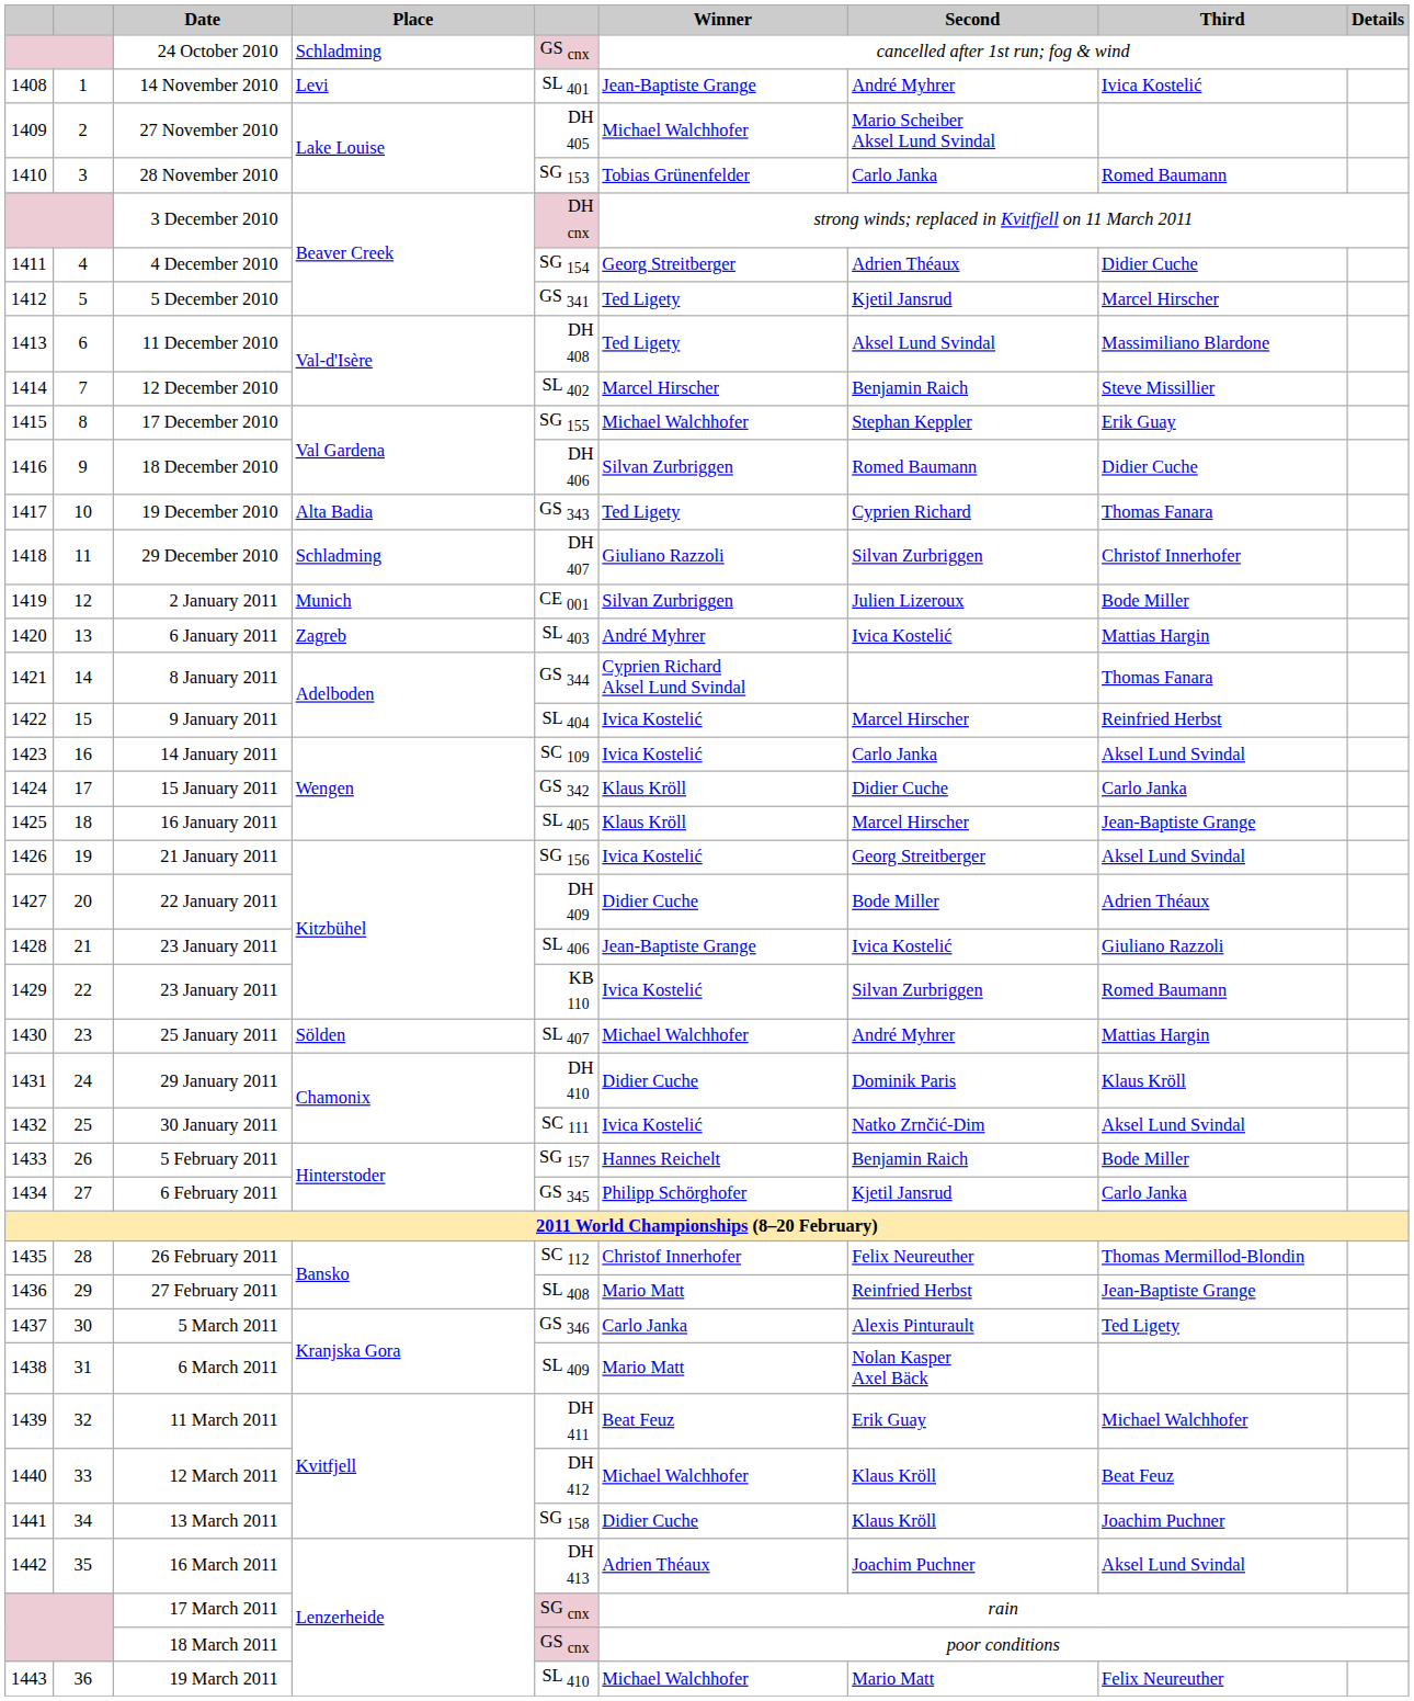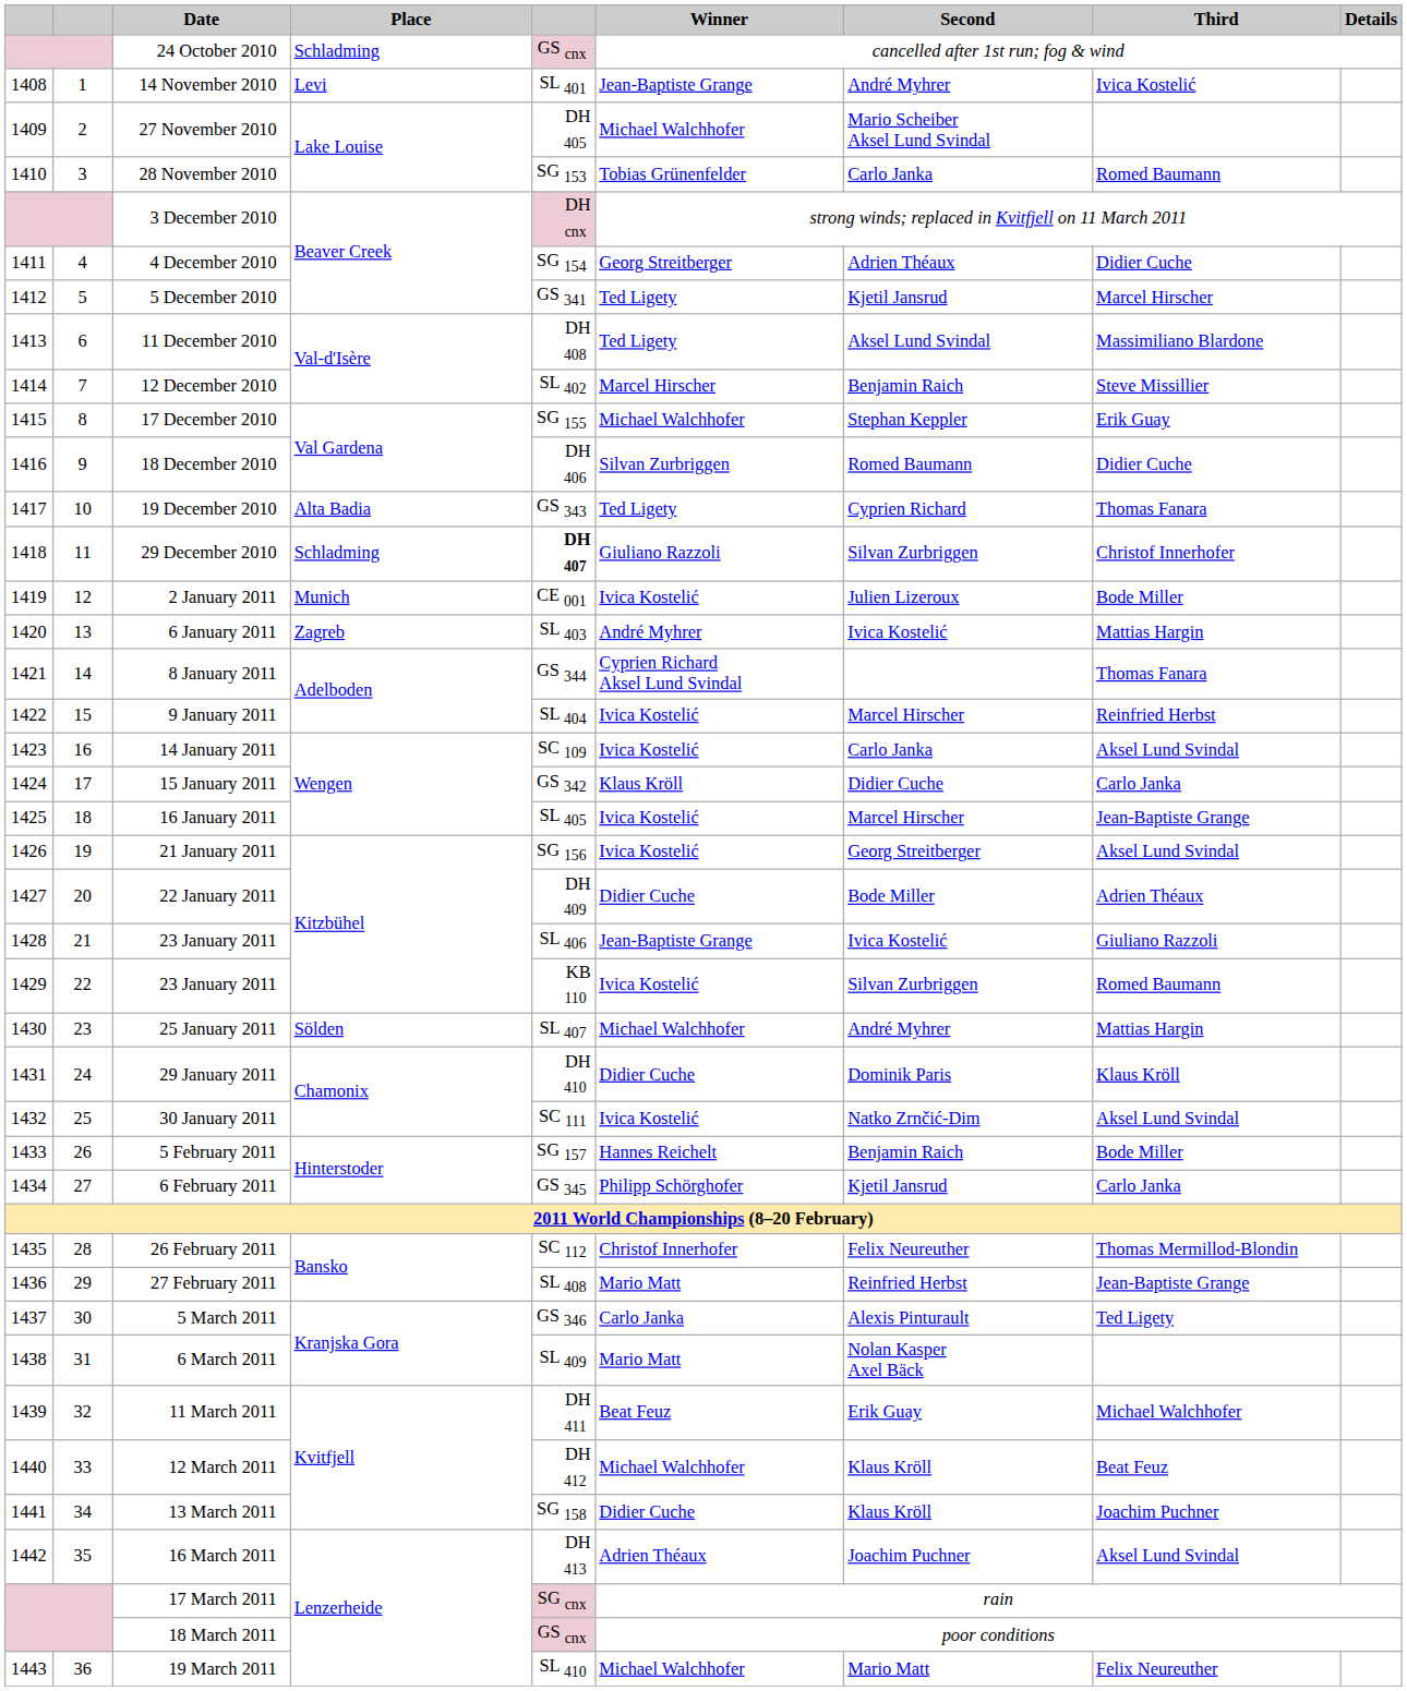 <table class="wikitable plainrowheaders" style="background:#fff; font-size:86%; line-height:16px; border:grey solid 1px; border-collapse:collapse;">
 <tr style="background:#ccc; text-align:center;">
 <td align="center" width="30"></td>
 <td align="center" width="40"></td>
 <td align="center" width="130"><strong>Date</strong></td>
 <td align="center" width="180"><strong>Place</strong></td>
 <td align="center" width="42"></td>
 <td align="center" width="185"><strong>Winner</strong></td>
 <td align="center" width="185"><strong>Second</strong></td>
 <td align="center" width="185"><strong>Third</strong></td>
 <td align="center" width="10"><strong>Details</strong></td>
 </tr>
 <tr>
 <td colspan=2 bgcolor="EDCCD5"></td>
 <td align=right>24 October 2010  </td>
 <td> <a href='#'>Schladming</a></td>
 <td align=right bgcolor="EDCCD5">GS <sub>cnx</sub> </td>
 <td colspan=4 align=center><em>cancelled after 1st run; fog & wind</em></td>
 </tr>
 <tr>
 <td align=center>1408</td>
 <td align=center>1</td>
 <td align=right>14 November 2010  </td>
 <td> <a href='#'>Levi</a></td>
 <td align=right>SL <sub>401</sub> </td>
 <td> <a href='#'>Jean-Baptiste Grange</a></td>
 <td> <a href='#'>André Myhrer</a></td>
 <td> <a href='#'>Ivica Kostelić</a></td>
 <td></td>
 </tr>
 <tr>
 <td align=center>1409</td>
 <td align=center>2</td>
 <td align=right>27 November 2010  </td>
 <td rowspan=2> <a href='#'>Lake Louise</a></td>
 <td align=right>DH <sub>405</sub> </td>
 <td> <a href='#'>Michael Walchhofer</a></td>
 <td> <a href='#'>Mario Scheiber</a><br> <a href='#'>Aksel Lund Svindal</a></td>
 <td></td>
 <td></td>
 </tr>
 <tr>
 <td align=center>1410</td>
 <td align=center>3</td>
 <td align=right>28 November 2010  </td>
 <td align=right>SG <sub>153</sub> </td>
 <td> <a href='#'>Tobias Grünenfelder</a></td>
 <td> <a href='#'>Carlo Janka</a></td>
 <td> <a href='#'>Romed Baumann</a></td>
 <td></td>
 </tr>
 <tr>
 <td colspan=2 bgcolor="EDCCD5"></td>
 <td align=right>3 December 2010  </td>
 <td rowspan=3> <a href='#'>Beaver Creek</a></td>
 <td align=right bgcolor="EDCCD5">DH <sub>cnx</sub> </td>
 <td colspan=4 align=center><em>strong winds; replaced in <a href='#'>Kvitfjell</a> on 11 March 2011</em></td>
 </tr>
 <tr>
 <td align=center>1411</td>
 <td align=center>4</td>
 <td align=right>4 December 2010  </td>
 <td align=right>SG <sub>154</sub> </td>
 <td> <a href='#'>Georg Streitberger</a></td>
 <td> <a href='#'>Adrien Théaux</a></td>
 <td> <a href='#'>Didier Cuche</a></td>
 <td></td>
 </tr>
 <tr>
 <td align=center>1412</td>
 <td align=center>5</td>
 <td align=right>5 December 2010  </td>
 <td align=right>GS <sub>341</sub> </td>
 <td> <a href='#'>Ted Ligety</a></td>
 <td> <a href='#'>Kjetil Jansrud</a></td>
 <td> <a href='#'>Marcel Hirscher</a></td>
 <td></td>
 </tr>
 <tr>
 <td align=center>1413</td>
 <td align=center>6</td>
 <td align=right>11 December 2010  </td>
 <td rowspan=2> <a href='#'>Val-d'Isère</a></td>
 <td align=right>DH <sub>408</sub> </td>
 <td> <a href='#'>Ted Ligety</a></td>
 <td> <a href='#'>Aksel Lund Svindal</a></td>
 <td> <a href='#'>Massimiliano Blardone</a></td>
 <td></td>
 </tr>
 <tr>
 <td align=center>1414</td>
 <td align=center>7</td>
 <td align=right>12 December 2010  </td>
 <td align=right>SL <sub>402</sub> </td>
 <td> <a href='#'>Marcel Hirscher</a></td>
 <td> <a href='#'>Benjamin Raich</a></td>
 <td> <a href='#'>Steve Missillier</a></td>
 <td></td>
 </tr>
 <tr>
 <td align=center>1415</td>
 <td align=center>8</td>
 <td align=right>17 December 2010  </td>
 <td rowspan=2> <a href='#'>Val Gardena</a></td>
 <td align=right>SG <sub>155</sub> </td>
 <td> <a href='#'>Michael Walchhofer</a></td>
 <td> <a href='#'>Stephan Keppler</a></td>
 <td> <a href='#'>Erik Guay</a></td>
 <td></td>
 </tr>
 <tr>
 <td align=center>1416</td>
 <td align=center>9</td>
 <td align=right>18 December 2010  </td>
 <td align=right>DH <sub>406</sub> </td>
 <td> <a href='#'>Silvan Zurbriggen</a></td>
 <td> <a href='#'>Romed Baumann</a></td>
 <td> <a href='#'>Didier Cuche</a></td>
 <td></td>
 </tr>
 <tr>
 <td align=center>1417</td>
 <td align=center>10</td>
 <td align=right>19 December 2010  </td>
 <td> <a href='#'>Alta Badia</a></td>
 <td align=right>GS <sub>343</sub> </td>
 <td> <a href='#'>Ted Ligety</a></td>
 <td> <a href='#'>Cyprien Richard</a></td>
 <td> <a href='#'>Thomas Fanara</a></td>
 <td></td>
 </tr>
 <tr>
 <td align=center>1418</td>
 <td align=center>11</td>
 <td align=right>29 December 2010  </td>
 <td> <a href='#'>Schladming</a></td>
-<td align=right>DH <sub>407</sub> </td>
+<td align=right><strong>DH <sub>407</sub> </strong></td>
 <td> <a href='#'>Giuliano Razzoli</a></td>
 <td> <a href='#'>Silvan Zurbriggen</a></td>
 <td> <a href='#'>Christof Innerhofer</a></td>
 <td></td>
 </tr>
 <tr>
 <td align=center>1419</td>
 <td align=center>12</td>
 <td align=right>2 January 2011  </td>
 <td> <a href='#'>Munich</a></td>
 <td align=right>CE <sub>001</sub> </td>
-<td> <a href='#'>Silvan Zurbriggen</a></td>
+<td> <a href='#'>Ivica Kostelić</a></td>
 <td> <a href='#'>Julien Lizeroux</a></td>
 <td> <a href='#'>Bode Miller</a></td>
 <td></td>
 </tr>
 <tr>
 <td align=center>1420</td>
 <td align=center>13</td>
 <td align=right>6 January 2011  </td>
 <td> <a href='#'>Zagreb</a></td>
 <td align=right>SL <sub>403</sub> </td>
 <td> <a href='#'>André Myhrer</a></td>
 <td> <a href='#'>Ivica Kostelić</a></td>
 <td> <a href='#'>Mattias Hargin</a></td>
 <td></td>
 </tr>
 <tr>
 <td align=center>1421</td>
 <td align=center>14</td>
 <td align=right>8 January 2011  </td>
 <td rowspan=2> <a href='#'>Adelboden</a></td>
 <td align=right>GS <sub>344</sub> </td>
 <td> <a href='#'>Cyprien Richard</a><br> <a href='#'>Aksel Lund Svindal</a></td>
 <td></td>
 <td> <a href='#'>Thomas Fanara</a></td>
 <td></td>
 </tr>
 <tr>
 <td align=center>1422</td>
 <td align=center>15</td>
 <td align=right>9 January 2011  </td>
 <td align=right>SL <sub>404</sub> </td>
 <td> <a href='#'>Ivica Kostelić</a></td>
 <td> <a href='#'>Marcel Hirscher</a></td>
 <td> <a href='#'>Reinfried Herbst</a></td>
 <td></td>
 </tr>
 <tr>
 <td align=center>1423</td>
 <td align=center>16</td>
 <td align=right>14 January 2011  </td>
 <td rowspan=3> <a href='#'>Wengen</a></td>
 <td align=right>SC <sub>109</sub> </td>
 <td> <a href='#'>Ivica Kostelić</a></td>
 <td> <a href='#'>Carlo Janka</a></td>
 <td> <a href='#'>Aksel Lund Svindal</a></td>
 <td></td>
 </tr>
 <tr>
 <td align=center>1424</td>
 <td align=center>17</td>
 <td align=right>15 January 2011  </td>
 <td align=right>GS <sub>342</sub> </td>
 <td> <a href='#'>Klaus Kröll</a></td>
 <td> <a href='#'>Didier Cuche</a></td>
 <td> <a href='#'>Carlo Janka</a></td>
 <td></td>
 </tr>
 <tr>
 <td align=center>1425</td>
 <td align=center>18</td>
 <td align=right>16 January 2011  </td>
 <td align=right>SL <sub>405</sub> </td>
-<td> <a href='#'>Klaus Kröll</a></td>
+<td> <a href='#'>Ivica Kostelić</a></td>
 <td> <a href='#'>Marcel Hirscher</a></td>
 <td> <a href='#'>Jean-Baptiste Grange</a></td>
 <td></td>
 </tr>
 <tr>
 <td align=center>1426</td>
 <td align=center>19</td>
 <td align=right>21 January 2011  </td>
 <td rowspan=4> <a href='#'>Kitzbühel</a></td>
 <td align=right>SG <sub>156</sub> </td>
 <td> <a href='#'>Ivica Kostelić</a></td>
 <td> <a href='#'>Georg Streitberger</a></td>
 <td> <a href='#'>Aksel Lund Svindal</a></td>
 <td></td>
 </tr>
 <tr>
 <td align=center>1427</td>
 <td align=center>20</td>
 <td align=right>22 January 2011  </td>
 <td align=right>DH <sub>409</sub> </td>
 <td> <a href='#'>Didier Cuche</a></td>
 <td> <a href='#'>Bode Miller</a></td>
 <td> <a href='#'>Adrien Théaux</a></td>
 <td></td>
 </tr>
 <tr>
 <td align=center>1428</td>
 <td align=center>21</td>
 <td align=right>23 January 2011  </td>
 <td align=right>SL <sub>406</sub> </td>
 <td> <a href='#'>Jean-Baptiste Grange</a></td>
 <td> <a href='#'>Ivica Kostelić</a></td>
 <td> <a href='#'>Giuliano Razzoli</a></td>
 <td></td>
 </tr>
 <tr>
 <td align=center>1429</td>
 <td align=center>22</td>
 <td align=right>23 January 2011  </td>
 <td align=right>KB <sub>110</sub> </td>
 <td> <a href='#'>Ivica Kostelić</a></td>
 <td> <a href='#'>Silvan Zurbriggen</a></td>
 <td> <a href='#'>Romed Baumann</a></td>
 <td></td>
 </tr>
 <tr>
 <td align=center>1430</td>
 <td align=center>23</td>
 <td align=right>25 January 2011  </td>
 <td> <a href='#'>Sölden</a></td>
 <td align=right>SL <sub>407</sub> </td>
 <td> <a href='#'>Michael Walchhofer</a></td>
 <td> <a href='#'>André Myhrer</a></td>
 <td> <a href='#'>Mattias Hargin</a></td>
 <td></td>
 </tr>
 <tr>
 <td align=center>1431</td>
 <td align=center>24</td>
 <td align=right>29 January 2011  </td>
 <td rowspan=2> <a href='#'>Chamonix</a></td>
 <td align=right>DH <sub>410</sub> </td>
 <td> <a href='#'>Didier Cuche</a></td>
 <td> <a href='#'>Dominik Paris</a></td>
 <td> <a href='#'>Klaus Kröll</a></td>
 <td></td>
 </tr>
 <tr>
 <td align=center>1432</td>
 <td align=center>25</td>
 <td align=right>30 January 2011  </td>
 <td align=right>SC <sub>111</sub> </td>
 <td> <a href='#'>Ivica Kostelić</a></td>
 <td> <a href='#'>Natko Zrnčić-Dim</a></td>
 <td> <a href='#'>Aksel Lund Svindal</a></td>
 <td></td>
 </tr>
 <tr>
 <td align=center>1433</td>
 <td align=center>26</td>
 <td align=right>5 February 2011  </td>
 <td rowspan=2> <a href='#'>Hinterstoder</a></td>
 <td align=right>SG <sub>157</sub> </td>
 <td> <a href='#'>Hannes Reichelt</a></td>
 <td> <a href='#'>Benjamin Raich</a></td>
 <td> <a href='#'>Bode Miller</a></td>
 <td></td>
 </tr>
 <tr>
 <td align=center>1434</td>
 <td align=center>27</td>
 <td align=right>6 February 2011  </td>
 <td align=right>GS <sub>345</sub> </td>
 <td> <a href='#'>Philipp Schörghofer</a></td>
 <td> <a href='#'>Kjetil Jansrud</a></td>
 <td> <a href='#'>Carlo Janka</a></td>
 <td></td>
 </tr>
 <tr style="background:#FFEBAD">
 <td colspan="9" style="text-align:center;"><strong><a href='#'>2011 World Championships</a> (8–20 February)</strong></td>
 </tr>
 <tr>
 <td align=center>1435</td>
 <td align=center>28</td>
 <td align=right>26 February 2011  </td>
 <td rowspan=2> <a href='#'>Bansko</a></td>
 <td align=right>SC <sub>112</sub> </td>
 <td> <a href='#'>Christof Innerhofer</a></td>
 <td> <a href='#'>Felix Neureuther</a></td>
 <td> <a href='#'>Thomas Mermillod-Blondin</a></td>
 <td></td>
 </tr>
 <tr>
 <td align=center>1436</td>
 <td align=center>29</td>
 <td align=right>27 February 2011  </td>
 <td align=right>SL <sub>408</sub> </td>
 <td> <a href='#'>Mario Matt</a></td>
 <td> <a href='#'>Reinfried Herbst</a></td>
 <td> <a href='#'>Jean-Baptiste Grange</a></td>
 <td></td>
 </tr>
 <tr>
 <td align=center>1437</td>
 <td align=center>30</td>
 <td align=right>5 March 2011  </td>
 <td rowspan=2> <a href='#'>Kranjska Gora</a></td>
 <td align=right>GS <sub>346</sub> </td>
 <td> <a href='#'>Carlo Janka</a></td>
 <td> <a href='#'>Alexis Pinturault</a></td>
 <td> <a href='#'>Ted Ligety</a></td>
 <td></td>
 </tr>
 <tr>
 <td align=center>1438</td>
 <td align=center>31</td>
 <td align=right>6 March 2011  </td>
 <td align=right>SL <sub>409</sub> </td>
 <td> <a href='#'>Mario Matt</a></td>
 <td> <a href='#'>Nolan Kasper</a><br> <a href='#'>Axel Bäck</a></td>
 <td></td>
 <td></td>
 </tr>
 <tr>
 <td align=center>1439</td>
 <td align=center>32</td>
 <td align=right><small></small>11 March 2011  </td>
 <td rowspan=3> <a href='#'>Kvitfjell</a></td>
 <td align=right>DH <sub>411</sub> </td>
 <td> <a href='#'>Beat Feuz</a></td>
 <td> <a href='#'>Erik Guay</a></td>
 <td> <a href='#'>Michael Walchhofer</a></td>
 <td></td>
 </tr>
 <tr>
 <td align=center>1440</td>
 <td align=center>33</td>
 <td align=right>12 March 2011  </td>
 <td align=right>DH <sub>412</sub> </td>
 <td> <a href='#'>Michael Walchhofer</a></td>
 <td> <a href='#'>Klaus Kröll</a></td>
 <td> <a href='#'>Beat Feuz</a></td>
 <td></td>
 </tr>
 <tr>
 <td align=center>1441</td>
 <td align=center>34</td>
 <td align=right>13 March 2011  </td>
 <td align=right>SG <sub>158</sub> </td>
 <td> <a href='#'>Didier Cuche</a></td>
 <td> <a href='#'>Klaus Kröll</a></td>
 <td> <a href='#'>Joachim Puchner</a></td>
 <td></td>
 </tr>
 <tr>
 <td align=center>1442</td>
 <td align=center>35</td>
 <td align=right>16 March 2011  </td>
 <td rowspan=4> <a href='#'>Lenzerheide</a></td>
 <td align=right>DH <sub>413</sub> </td>
 <td> <a href='#'>Adrien Théaux</a></td>
 <td> <a href='#'>Joachim Puchner</a></td>
 <td> <a href='#'>Aksel Lund Svindal</a></td>
 <td></td>
 </tr>
 <tr>
 <td colspan=2 rowspan=2 bgcolor="EDCCD5"></td>
 <td align=right>17 March 2011  </td>
 <td align=right bgcolor="EDCCD5">SG <sub>cnx</sub> </td>
 <td colspan=5 align=center><em>rain</em></td>
 </tr>
 <tr>
 <td align=right>18 March 2011  </td>
 <td align=right bgcolor="EDCCD5">GS <sub>cnx</sub> </td>
 <td colspan=5 align=center><em>poor conditions</em></td>
 </tr>
 <tr>
 <td align=center>1443</td>
 <td align=center>36</td>
 <td align=right>19 March 2011  </td>
 <td align=right>SL <sub>410</sub> </td>
 <td> <a href='#'>Michael Walchhofer</a></td>
 <td> <a href='#'>Mario Matt</a></td>
 <td> <a href='#'>Felix Neureuther</a></td>
 <td></td>
 </tr>
 </table>
